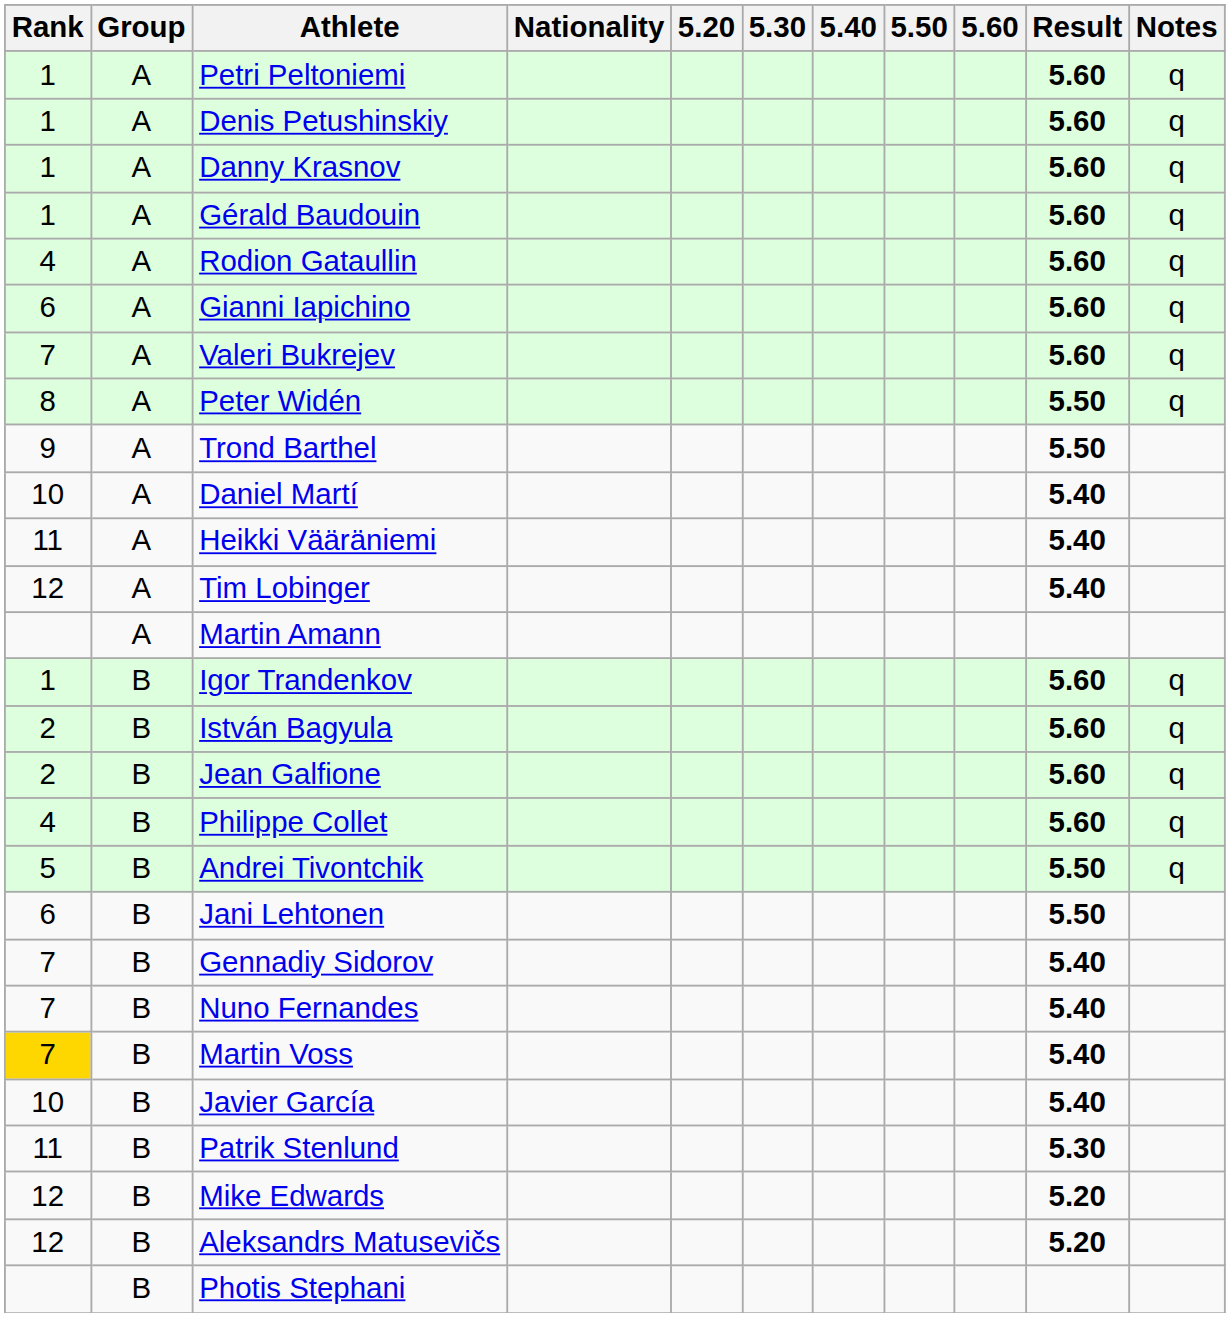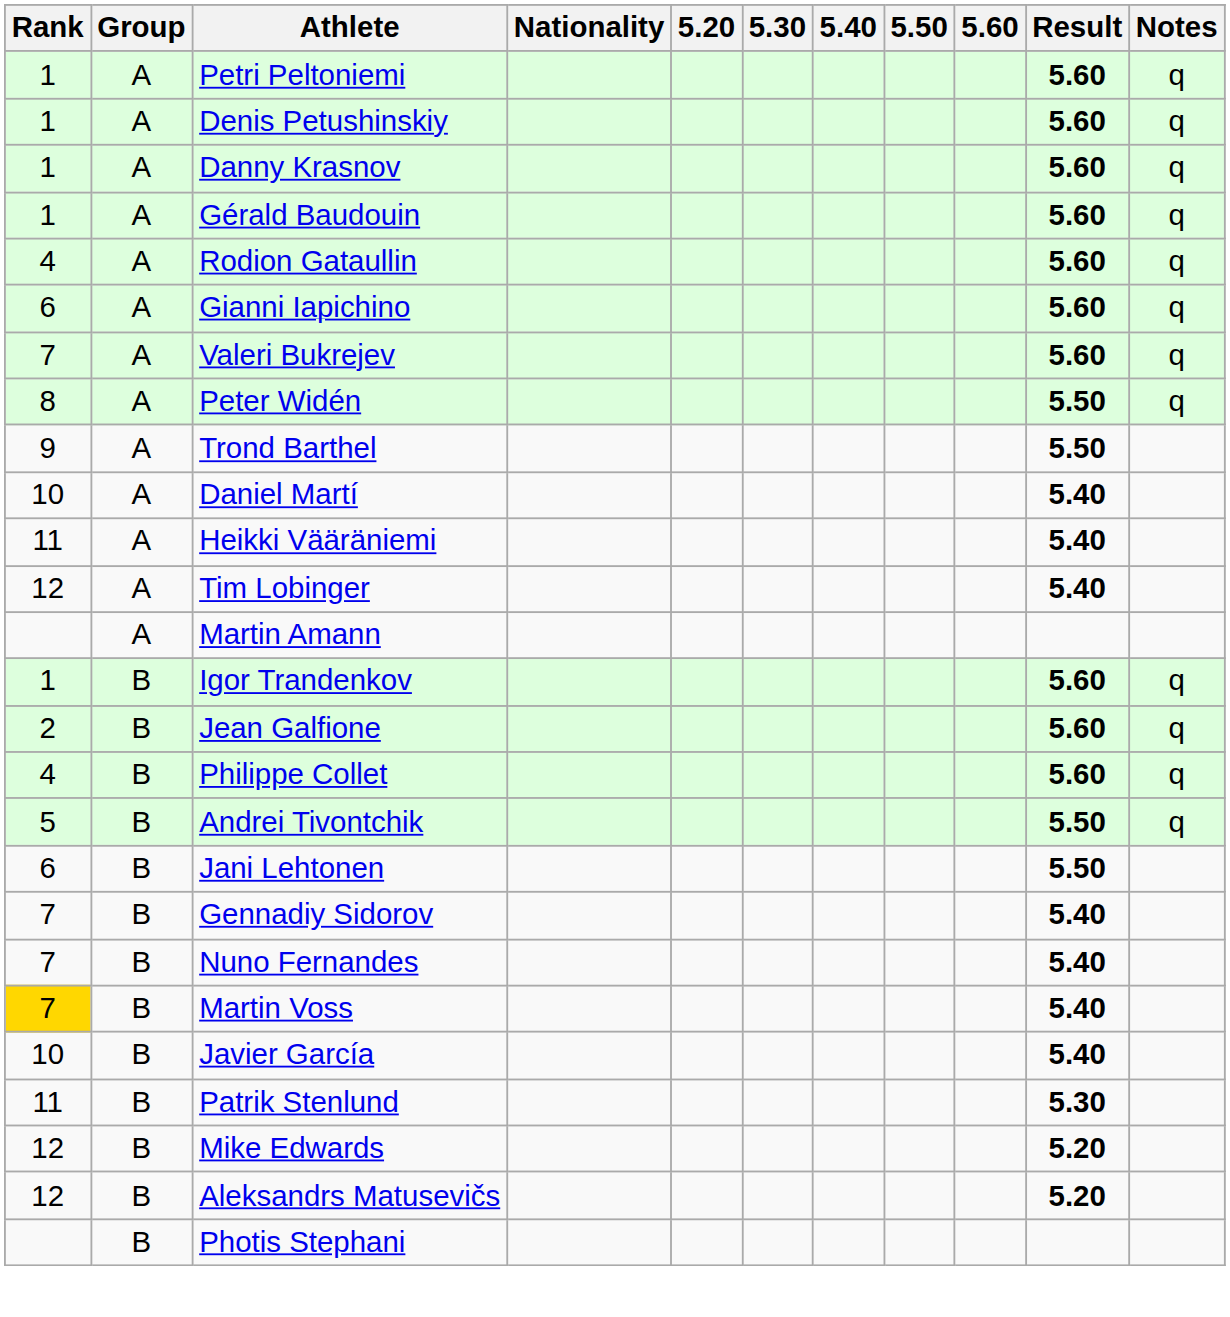 <table class="wikitable sortable" style="text-align:center">
 <tr>
 <th>Rank</th>
 <th>Group</th>
 <th>Athlete</th>
 <th>Nationality</th>
 <th>5.20</th>
 <th>5.30</th>
 <th>5.40</th>
 <th>5.50</th>
 <th>5.60</th>
 <th>Result</th>
 <th>Notes</th>
 </tr>
 <tr bgcolor=ddffdd>
 <td>1</td>
 <td>A</td>
 <td align="left"><a href='#'>Petri Peltoniemi</a></td>
 <td align=left></td>
 <td></td>
 <td></td>
 <td></td>
 <td></td>
 <td></td>
 <td><strong>5.60</strong></td>
 <td>q</td>
 </tr>
 <tr bgcolor=ddffdd>
 <td>1</td>
 <td>A</td>
 <td align="left"><a href='#'>Denis Petushinskiy</a></td>
 <td align=left></td>
 <td></td>
 <td></td>
 <td></td>
 <td></td>
 <td></td>
 <td><strong>5.60</strong></td>
 <td>q</td>
 </tr>
 <tr bgcolor=ddffdd>
 <td>1</td>
 <td>A</td>
 <td align="left"><a href='#'>Danny Krasnov</a></td>
 <td align=left></td>
 <td></td>
 <td></td>
 <td></td>
 <td></td>
 <td></td>
 <td><strong>5.60</strong></td>
 <td>q</td>
 </tr>
 <tr bgcolor=ddffdd>
 <td>1</td>
 <td>A</td>
 <td align="left"><a href='#'>Gérald Baudouin</a></td>
 <td align=left></td>
 <td></td>
 <td></td>
 <td></td>
 <td></td>
 <td></td>
 <td><strong>5.60</strong></td>
 <td>q</td>
 </tr>
 <tr bgcolor=ddffdd>
 <td>4</td>
 <td>A</td>
 <td align="left"><a href='#'>Rodion Gataullin</a></td>
 <td align=left></td>
 <td></td>
 <td></td>
 <td></td>
 <td></td>
 <td></td>
 <td><strong>5.60</strong></td>
 <td>q</td>
 </tr>
 <tr bgcolor=ddffdd>
 <td>6</td>
 <td>A</td>
 <td align="left"><a href='#'>Gianni Iapichino</a></td>
 <td align=left></td>
 <td></td>
 <td></td>
 <td></td>
 <td></td>
 <td></td>
 <td><strong>5.60</strong></td>
 <td>q</td>
 </tr>
 <tr bgcolor=ddffdd>
 <td>7</td>
 <td>A</td>
 <td align="left"><a href='#'>Valeri Bukrejev</a></td>
 <td align=left></td>
 <td></td>
 <td></td>
 <td></td>
 <td></td>
 <td></td>
 <td><strong>5.60</strong></td>
 <td>q</td>
 </tr>
 <tr bgcolor=ddffdd>
 <td>8</td>
 <td>A</td>
 <td align="left"><a href='#'>Peter Widén</a></td>
 <td align=left></td>
 <td></td>
 <td></td>
 <td></td>
 <td></td>
 <td></td>
 <td><strong>5.50</strong></td>
 <td>q</td>
 </tr>
 <tr>
 <td>9</td>
 <td>A</td>
 <td align="left"><a href='#'>Trond Barthel</a></td>
 <td align=left></td>
 <td></td>
 <td></td>
 <td></td>
 <td></td>
 <td></td>
 <td><strong>5.50</strong></td>
 <td></td>
 </tr>
 <tr>
 <td>10</td>
 <td>A</td>
 <td align="left"><a href='#'>Daniel Martí</a></td>
 <td align=left></td>
 <td></td>
 <td></td>
 <td></td>
 <td></td>
 <td></td>
 <td><strong>5.40</strong></td>
 <td></td>
 </tr>
 <tr>
 <td>11</td>
 <td>A</td>
 <td align="left"><a href='#'>Heikki Vääräniemi</a></td>
 <td align=left></td>
 <td></td>
 <td></td>
 <td></td>
 <td></td>
 <td></td>
 <td><strong>5.40</strong></td>
 <td></td>
 </tr>
 <tr>
 <td>12</td>
 <td>A</td>
 <td align="left"><a href='#'>Tim Lobinger</a></td>
 <td align=left></td>
 <td></td>
 <td></td>
 <td></td>
 <td></td>
 <td></td>
 <td><strong>5.40</strong></td>
 <td></td>
 </tr>
 <tr>
 <td></td>
 <td>A</td>
 <td align="left"><a href='#'>Martin Amann</a></td>
 <td align=left></td>
 <td></td>
 <td></td>
 <td></td>
 <td></td>
 <td></td>
 <td><strong></strong></td>
 <td></td>
 </tr>
 <tr bgcolor=ddffdd>
 <td>1</td>
 <td>B</td>
 <td align="left"><a href='#'>Igor Trandenkov</a></td>
 <td align=left></td>
 <td></td>
 <td></td>
 <td></td>
 <td></td>
 <td></td>
 <td><strong>5.60</strong></td>
 <td>q</td>
 </tr>
 <tr bgcolor=ddffdd>
 <td>2</td>
 <td>B</td>
-<td align="left"><a href='#'>István Bagyula</a></td>
-<td align=left></td>
-<td></td>
-<td></td>
-<td></td>
-<td></td>
-<td></td>
-<td><strong>5.60</strong></td>
-<td>q</td>
-</tr>
-<tr bgcolor=ddffdd>
-<td>2</td>
-<td>B</td>
 <td align="left"><a href='#'>Jean Galfione</a></td>
 <td align=left></td>
 <td></td>
 <td></td>
 <td></td>
 <td></td>
 <td></td>
 <td><strong>5.60</strong></td>
 <td>q</td>
 </tr>
 <tr bgcolor=ddffdd>
 <td>4</td>
 <td>B</td>
 <td align="left"><a href='#'>Philippe Collet</a></td>
 <td align=left></td>
 <td></td>
 <td></td>
 <td></td>
 <td></td>
 <td></td>
 <td><strong>5.60</strong></td>
 <td>q</td>
 </tr>
 <tr bgcolor=ddffdd>
 <td>5</td>
 <td>B</td>
 <td align="left"><a href='#'>Andrei Tivontchik</a></td>
 <td align=left></td>
 <td></td>
 <td></td>
 <td></td>
 <td></td>
 <td></td>
 <td><strong>5.50</strong></td>
 <td>q</td>
 </tr>
 <tr>
 <td>6</td>
 <td>B</td>
 <td align="left"><a href='#'>Jani Lehtonen</a></td>
 <td align=left></td>
 <td></td>
 <td></td>
 <td></td>
 <td></td>
 <td></td>
 <td><strong>5.50</strong></td>
 <td></td>
 </tr>
 <tr>
 <td>7</td>
 <td>B</td>
 <td align="left"><a href='#'>Gennadiy Sidorov</a></td>
 <td align=left></td>
 <td></td>
 <td></td>
 <td></td>
 <td></td>
 <td></td>
 <td><strong>5.40</strong></td>
 <td></td>
 </tr>
 <tr>
 <td>7</td>
 <td>B</td>
 <td align="left"><a href='#'>Nuno Fernandes</a></td>
 <td align=left></td>
 <td></td>
 <td></td>
 <td></td>
 <td></td>
 <td></td>
 <td><strong>5.40</strong></td>
 <td></td>
 </tr>
 <tr>
 <td style="background: gold;">7</td>
 <td>B</td>
 <td align="left"><a href='#'>Martin Voss</a></td>
 <td align=left></td>
 <td></td>
 <td></td>
 <td></td>
 <td></td>
 <td></td>
 <td><strong>5.40</strong></td>
 <td></td>
 </tr>
 <tr>
 <td>10</td>
 <td>B</td>
 <td align="left"><a href='#'>Javier García</a></td>
 <td align=left></td>
 <td></td>
 <td></td>
 <td></td>
 <td></td>
 <td></td>
 <td><strong>5.40</strong></td>
 <td></td>
 </tr>
 <tr>
 <td>11</td>
 <td>B</td>
 <td align="left"><a href='#'>Patrik Stenlund</a></td>
 <td align=left></td>
 <td></td>
 <td></td>
 <td></td>
 <td></td>
 <td></td>
 <td><strong>5.30</strong></td>
 <td></td>
 </tr>
 <tr>
 <td>12</td>
 <td>B</td>
 <td align="left"><a href='#'>Mike Edwards</a></td>
 <td align=left></td>
 <td></td>
 <td></td>
 <td></td>
 <td></td>
 <td></td>
 <td><strong>5.20</strong></td>
 <td></td>
 </tr>
 <tr>
 <td>12</td>
 <td>B</td>
 <td align="left"><a href='#'>Aleksandrs Matusevičs</a></td>
 <td align=left></td>
 <td></td>
 <td></td>
 <td></td>
 <td></td>
 <td></td>
 <td><strong>5.20</strong></td>
 <td></td>
 </tr>
 <tr>
 <td></td>
 <td>B</td>
 <td align="left"><a href='#'>Photis Stephani</a></td>
 <td align=left></td>
 <td></td>
 <td></td>
 <td></td>
 <td></td>
 <td></td>
 <td><strong></strong></td>
 <td></td>
 </tr>
 </table>
